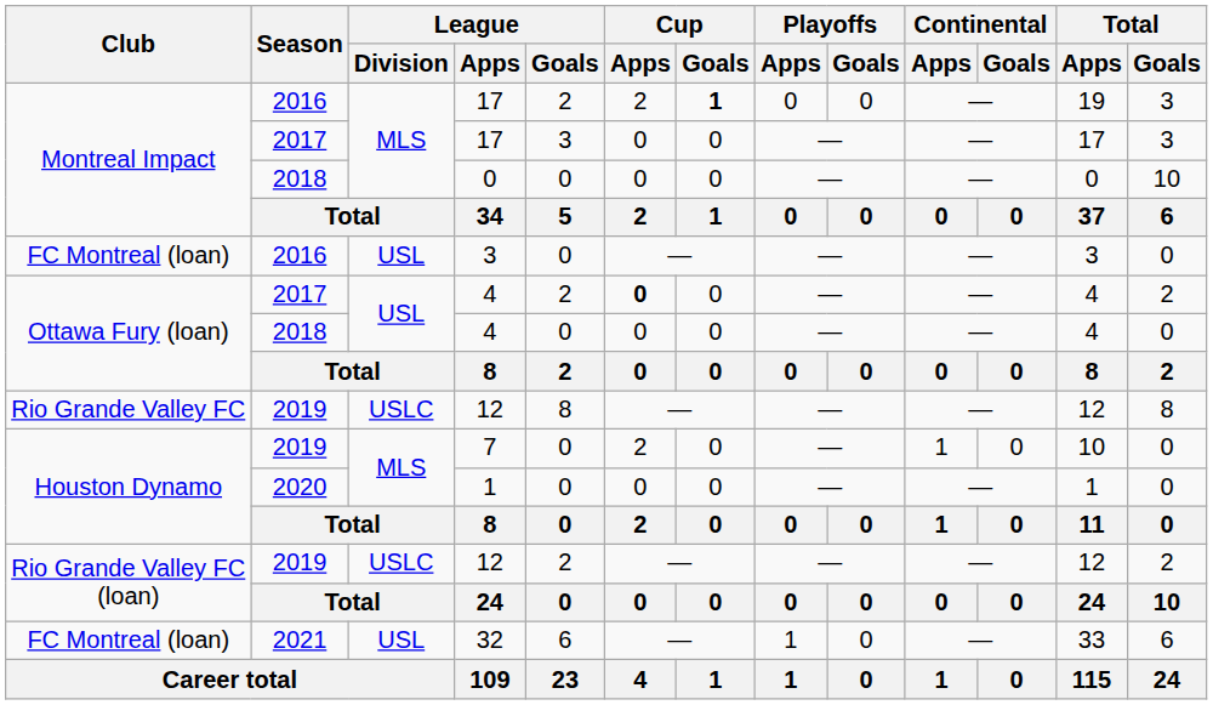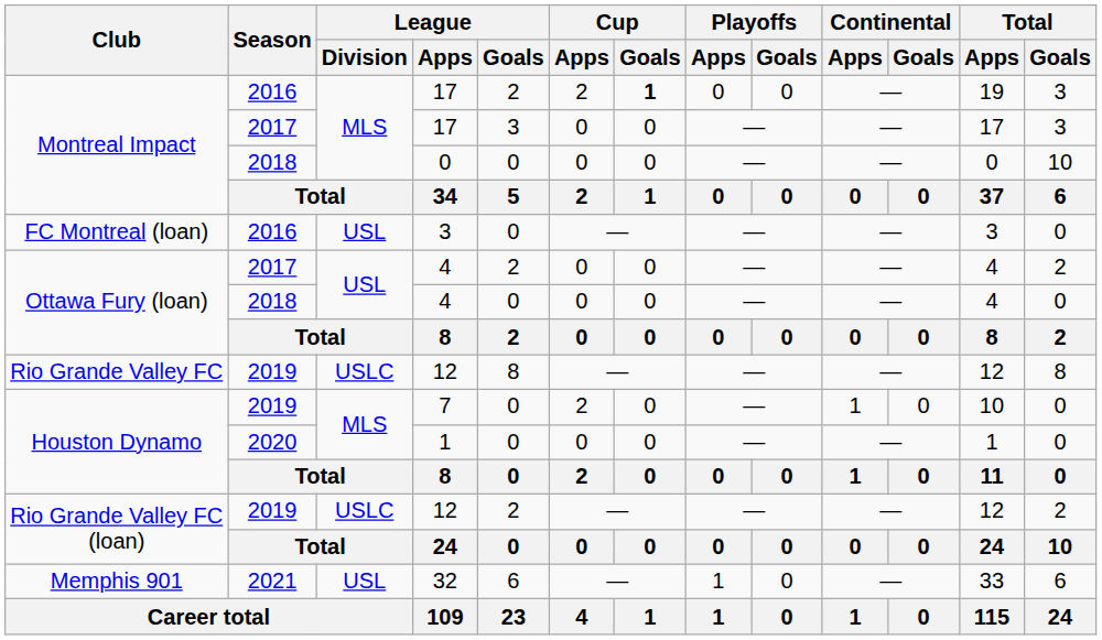 <table class="wikitable" style="text-align: center">
 <tr>
 <th rowspan="2">Club</th>
 <th rowspan="2">Season</th>
 <th colspan="3">League</th>
 <th colspan="2">Cup</th>
 <th colspan="2">Playoffs</th>
 <th colspan="2">Continental</th>
 <th colspan="2">Total</th>
 </tr>
 <tr>
 <th>Division</th>
 <th>Apps</th>
 <th>Goals</th>
 <th>Apps</th>
 <th>Goals</th>
 <th>Apps</th>
 <th>Goals</th>
 <th>Apps</th>
 <th>Goals</th>
 <th>Apps</th>
 <th>Goals</th>
 </tr>
 <tr>
 <td rowspan="4"><a href='#'>Montreal Impact</a></td>
 <td><a href='#'>2016</a></td>
 <td rowspan="3"><a href='#'>MLS</a></td>
 <td>17</td>
 <td>2</td>
 <td>2</td>
 <td><strong>1</strong></td>
 <td>0</td>
 <td>0</td>
 <td colspan="2">—</td>
 <td>19</td>
 <td>3</td>
 </tr>
 <tr>
 <td><a href='#'>2017</a></td>
 <td>17</td>
 <td>3</td>
 <td>0</td>
 <td>0</td>
 <td colspan="2">—</td>
 <td colspan="2">—</td>
 <td>17</td>
 <td>3</td>
 </tr>
 <tr>
 <td><a href='#'>2018</a></td>
 <td>0</td>
 <td>0</td>
 <td>0</td>
 <td>0</td>
 <td colspan="2">—</td>
 <td colspan="2">—</td>
 <td>0</td>
 <td>10</td>
 </tr>
 <tr>
 <th colspan="2">Total</th>
 <th>34</th>
 <th>5</th>
 <th>2</th>
 <th>1</th>
 <th>0</th>
 <th>0</th>
 <th>0</th>
 <th>0</th>
 <th>37</th>
 <th>6</th>
 </tr>
 <tr>
 <td><a href='#'>FC Montreal</a> (loan)</td>
 <td><a href='#'>2016</a></td>
 <td><a href='#'>USL</a></td>
 <td>3</td>
 <td>0</td>
 <td colspan="2">—</td>
 <td colspan="2">—</td>
 <td colspan="2">—</td>
 <td>3</td>
 <td>0</td>
 </tr>
 <tr>
 <td rowspan="3"><a href='#'>Ottawa Fury</a> (loan)</td>
 <td><a href='#'>2017</a></td>
 <td rowspan="2"><a href='#'>USL</a></td>
 <td>4</td>
 <td>2</td>
-<td><strong>0</strong></td>
+<td>0</td>
 <td>0</td>
 <td colspan="2">—</td>
 <td colspan="2">—</td>
 <td>4</td>
 <td>2</td>
 </tr>
 <tr>
 <td><a href='#'>2018</a></td>
 <td>4</td>
 <td>0</td>
 <td>0</td>
 <td>0</td>
 <td colspan="2">—</td>
 <td colspan="2">—</td>
 <td>4</td>
 <td>0</td>
 </tr>
 <tr>
 <th colspan="2">Total</th>
 <th>8</th>
 <th>2</th>
 <th>0</th>
 <th>0</th>
 <th>0</th>
 <th>0</th>
 <th>0</th>
 <th>0</th>
 <th>8</th>
 <th>2</th>
 </tr>
 <tr>
 <td><a href='#'>Rio Grande Valley FC</a></td>
 <td><a href='#'>2019</a></td>
 <td><a href='#'>USLC</a></td>
 <td>12</td>
 <td>8</td>
 <td colspan="2">—</td>
 <td colspan="2">—</td>
 <td colspan="2">—</td>
 <td>12</td>
 <td>8</td>
 </tr>
 <tr>
 <td rowspan="3"><a href='#'>Houston Dynamo</a></td>
 <td><a href='#'>2019</a></td>
 <td rowspan="2"><a href='#'>MLS</a></td>
 <td>7</td>
 <td>0</td>
 <td>2</td>
 <td>0</td>
 <td colspan="2">—</td>
 <td>1</td>
 <td>0</td>
 <td>10</td>
 <td>0</td>
 </tr>
 <tr>
 <td><a href='#'>2020</a></td>
 <td>1</td>
 <td>0</td>
 <td>0</td>
 <td>0</td>
 <td colspan="2">—</td>
 <td colspan="2">—</td>
 <td>1</td>
 <td>0</td>
 </tr>
 <tr>
 <th colspan="2">Total</th>
 <th>8</th>
 <th>0</th>
 <th>2</th>
 <th>0</th>
 <th>0</th>
 <th>0</th>
 <th>1</th>
 <th>0</th>
 <th>11</th>
 <th>0</th>
 </tr>
 <tr>
 <td rowspan="2"><a href='#'>Rio Grande Valley FC</a><br>(loan)</td>
 <td><a href='#'>2019</a></td>
 <td><a href='#'>USLC</a></td>
 <td>12</td>
 <td>2</td>
 <td colspan="2">—</td>
 <td colspan="2">—</td>
 <td colspan="2">—</td>
 <td>12</td>
 <td>2</td>
 </tr>
 <tr>
 <th colspan="2">Total</th>
 <th>24</th>
 <th>0</th>
 <th>0</th>
 <th>0</th>
 <th>0</th>
 <th>0</th>
 <th>0</th>
 <th>0</th>
 <th>24</th>
 <th>10</th>
 </tr>
 <tr>
-<td><a href='#'>FC Montreal</a> (loan)</td>
+<td><a href='#'>Memphis 901</a></td>
 <td><a href='#'>2021</a></td>
 <td><a href='#'>USL</a></td>
 <td>32</td>
 <td>6</td>
 <td colspan="2">—</td>
 <td>1</td>
 <td>0</td>
 <td colspan="2">—</td>
 <td>33</td>
 <td>6</td>
 </tr>
 <tr>
 <th colspan="3">Career total</th>
 <th>109</th>
 <th>23</th>
 <th>4</th>
 <th>1</th>
 <th>1</th>
 <th>0</th>
 <th>1</th>
 <th>0</th>
 <th>115</th>
 <th>24</th>
 </tr>
 </table>
